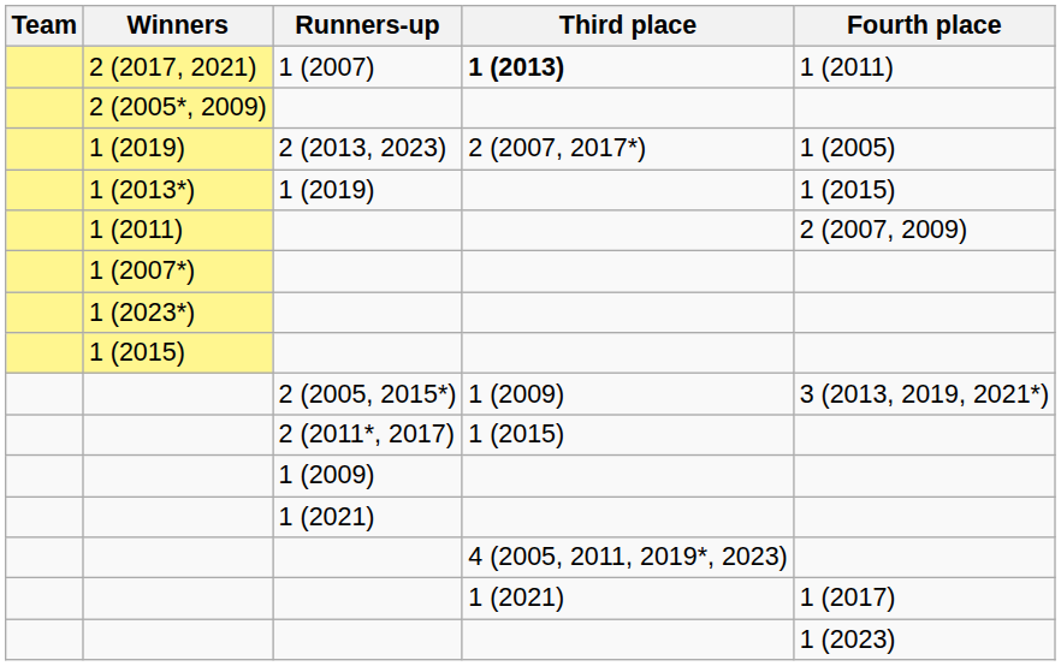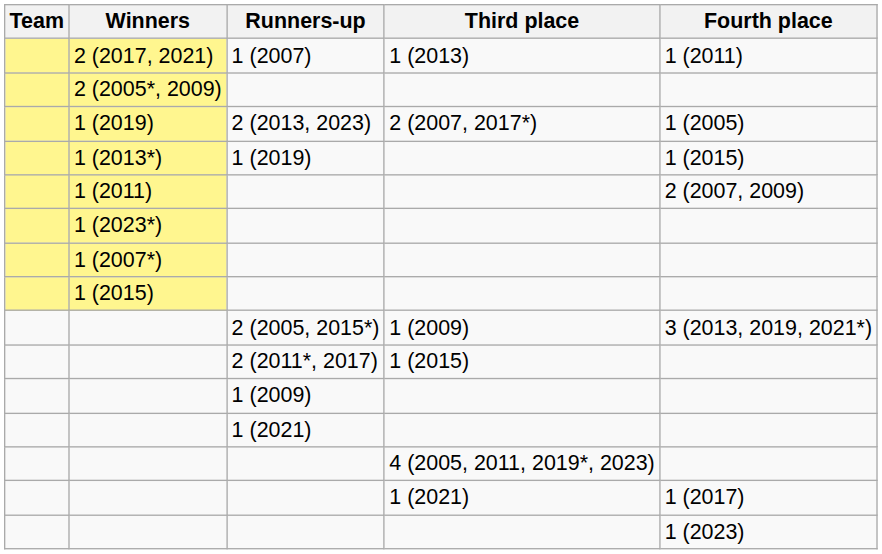 <table class="wikitable sortable">
 <tr>
 <th>Team</th>
 <th>Winners</th>
 <th>Runners-up</th>
 <th>Third place</th>
 <th>Fourth place</th>
 </tr>
 <tr>
 <td style=background:#FFF68F></td>
 <td style=background:#FFF68F>2 (2017, 2021)</td>
 <td>1 (2007)</td>
-<td><strong>1 (2013)</strong></td>
+<td>1 (2013)</td>
 <td>1 (2011)</td>
 </tr>
 <tr>
 <td style=background:#FFF68F></td>
 <td style=background:#FFF68F>2 (2005*, 2009)</td>
 <td></td>
 <td></td>
 <td></td>
 </tr>
 <tr>
 <td style=background:#FFF68F></td>
 <td style=background:#FFF68F>1 (2019)</td>
 <td>2 (2013, 2023)</td>
 <td>2 (2007, 2017*)</td>
 <td>1 (2005)</td>
 </tr>
 <tr>
 <td style=background:#FFF68F></td>
 <td style=background:#FFF68F>1 (2013*)</td>
 <td>1 (2019)</td>
 <td></td>
 <td>1 (2015)</td>
 </tr>
 <tr>
 <td style=background:#FFF68F></td>
 <td style=background:#FFF68F>1 (2011)</td>
 <td></td>
 <td></td>
 <td>2 (2007, 2009)</td>
 </tr>
 <tr>
 <td style=background:#FFF68F></td>
-<td style=background:#FFF68F>1 (2007*)</td>
+<td style=background:#FFF68F>1 (2023*)</td>
 <td></td>
 <td></td>
 <td></td>
 </tr>
 <tr>
 <td style=background:#FFF68F></td>
-<td style=background:#FFF68F>1 (2023*)</td>
+<td style=background:#FFF68F>1 (2007*)</td>
 <td></td>
 <td></td>
 <td></td>
 </tr>
 <tr>
 <td style=background:#FFF68F></td>
 <td style=background:#FFF68F>1 (2015)</td>
 <td></td>
 <td></td>
 <td></td>
 </tr>
 <tr>
 <td></td>
 <td></td>
 <td>2 (2005, 2015*)</td>
 <td>1 (2009)</td>
 <td>3 (2013, 2019, 2021*)</td>
 </tr>
 <tr>
 <td></td>
 <td></td>
 <td>2 (2011*, 2017)</td>
 <td>1 (2015)</td>
 <td></td>
 </tr>
 <tr>
 <td></td>
 <td></td>
 <td>1 (2009)</td>
 <td></td>
 <td></td>
 </tr>
 <tr>
 <td></td>
 <td></td>
 <td>1 (2021)</td>
 <td></td>
 <td></td>
 </tr>
 <tr>
 <td></td>
 <td></td>
 <td></td>
 <td>4 (2005, 2011, 2019*, 2023)</td>
 <td></td>
 </tr>
 <tr>
 <td></td>
 <td></td>
 <td></td>
 <td>1 (2021)</td>
 <td>1 (2017)</td>
 </tr>
 <tr>
 <td></td>
 <td></td>
 <td></td>
 <td></td>
 <td>1 (2023)</td>
 </tr>
 </table>
